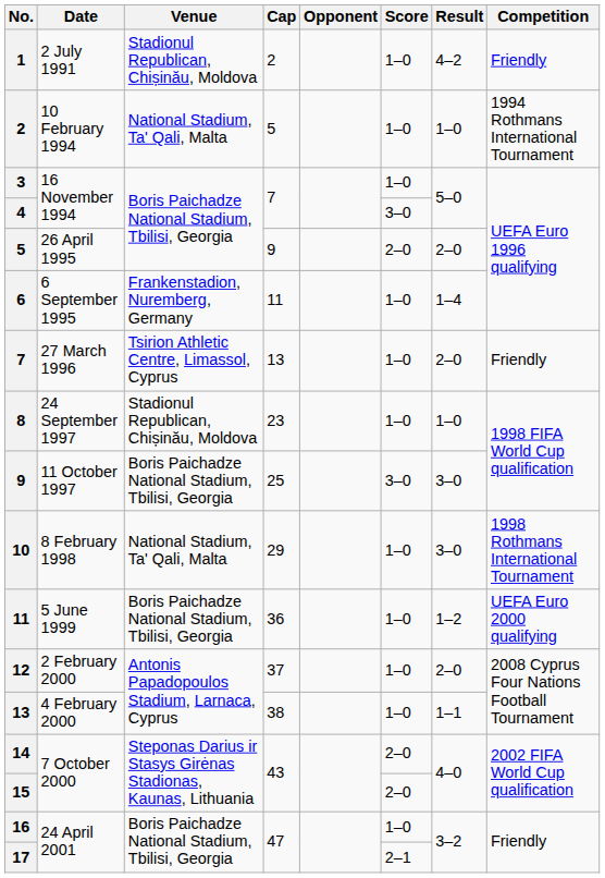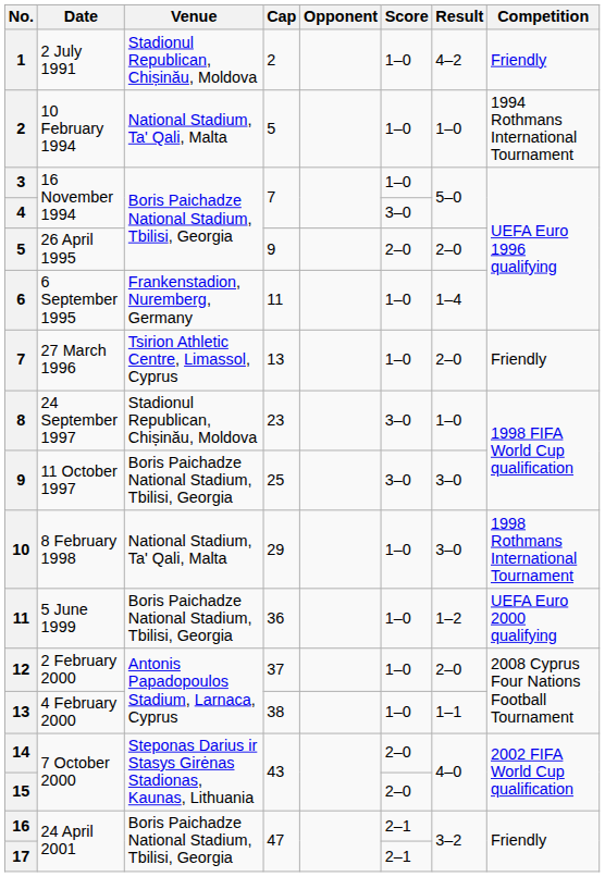 <table class="wikitable sortable plainrowheaders">
 <tr>
 <th scope=col>No.</th>
 <th scope=col data-sort-type=date>Date</th>
 <th scope=col>Venue</th>
 <th scope=col>Cap</th>
 <th scope=col>Opponent</th>
 <th scope=col>Score</th>
 <th scope=col>Result</th>
 <th scope=col>Competition</th>
 </tr>
 <tr>
 <th scope=row>1</th>
 <td>2 July 1991</td>
 <td><a href='#'>Stadionul Republican</a>, <a href='#'>Chișinău</a>, Moldova</td>
 <td>2</td>
 <td></td>
 <td>1–0</td>
 <td>4–2</td>
 <td><a href='#'>Friendly</a></td>
 </tr>
 <tr>
 <th scope=row>2</th>
 <td>10 February 1994</td>
 <td><a href='#'>National Stadium</a>, <a href='#'>Ta' Qali</a>, Malta</td>
 <td>5</td>
 <td></td>
 <td>1–0</td>
 <td>1–0</td>
 <td>1994 Rothmans International Tournament</td>
 </tr>
 <tr>
 <th scope=row>3</th>
 <td rowspan=2>16 November 1994</td>
 <td rowspan=3><a href='#'>Boris Paichadze National Stadium</a>, <a href='#'>Tbilisi</a>, Georgia</td>
 <td rowspan=2>7</td>
 <td rowspan=2></td>
 <td>1–0</td>
 <td rowspan=2>5–0</td>
 <td rowspan=4><a href='#'>UEFA Euro 1996 qualifying</a></td>
 </tr>
 <tr>
 <th scope=row>4</th>
 <td>3–0</td>
 </tr>
 <tr>
 <th scope=row>5</th>
 <td>26 April 1995</td>
 <td>9</td>
 <td></td>
 <td>2–0</td>
 <td>2–0</td>
 </tr>
 <tr>
 <th scope=row>6</th>
 <td>6 September 1995</td>
 <td><a href='#'>Frankenstadion</a>, <a href='#'>Nuremberg</a>, Germany</td>
 <td>11</td>
 <td></td>
 <td>1–0</td>
 <td>1–4</td>
 </tr>
 <tr>
 <th scope=row>7</th>
 <td>27 March 1996</td>
 <td><a href='#'>Tsirion Athletic Centre</a>, <a href='#'>Limassol</a>, Cyprus</td>
 <td>13</td>
 <td></td>
 <td>1–0</td>
 <td>2–0</td>
 <td>Friendly</td>
 </tr>
 <tr>
 <th scope=row>8</th>
 <td>24 September 1997</td>
 <td>Stadionul Republican, Chișinău, Moldova</td>
 <td>23</td>
 <td></td>
-<td>1–0</td>
+<td>3–0</td>
 <td>1–0</td>
 <td rowspan=2><a href='#'>1998 FIFA World Cup qualification</a></td>
 </tr>
 <tr>
 <th scope=row>9</th>
 <td>11 October 1997</td>
 <td>Boris Paichadze National Stadium, Tbilisi, Georgia</td>
 <td>25</td>
 <td></td>
 <td>3–0</td>
 <td>3–0</td>
 </tr>
 <tr>
 <th scope=row>10</th>
 <td>8 February 1998</td>
 <td>National Stadium, Ta' Qali, Malta</td>
 <td>29</td>
 <td></td>
 <td>1–0</td>
 <td>3–0</td>
 <td><a href='#'>1998 Rothmans International Tournament</a></td>
 </tr>
 <tr>
 <th scope=row>11</th>
 <td>5 June 1999</td>
 <td>Boris Paichadze National Stadium, Tbilisi, Georgia</td>
 <td>36</td>
 <td></td>
 <td>1–0</td>
 <td>1–2</td>
 <td><a href='#'>UEFA Euro 2000 qualifying</a></td>
 </tr>
 <tr>
 <th scope=row>12</th>
 <td>2 February 2000</td>
 <td rowspan=2><a href='#'>Antonis Papadopoulos Stadium</a>, <a href='#'>Larnaca</a>, Cyprus</td>
 <td>37</td>
 <td></td>
 <td>1–0</td>
 <td>2–0</td>
 <td rowspan=2>2008 Cyprus Four Nations Football Tournament</td>
 </tr>
 <tr>
 <th scope=row>13</th>
 <td>4 February 2000</td>
 <td>38</td>
 <td></td>
 <td>1–0</td>
 <td>1–1</td>
 </tr>
 <tr>
 <th scope=row>14</th>
 <td rowspan=2>7 October 2000</td>
 <td rowspan=2><a href='#'>Steponas Darius ir Stasys Girėnas Stadionas</a>, <a href='#'>Kaunas</a>, Lithuania</td>
 <td rowspan=2>43</td>
 <td rowspan=2></td>
 <td>2–0</td>
 <td rowspan=2>4–0</td>
 <td rowspan=2><a href='#'>2002 FIFA World Cup qualification</a></td>
 </tr>
 <tr>
 <th scope=row>15</th>
 <td>2–0</td>
 </tr>
 <tr>
 <th scope=row>16</th>
 <td rowspan=2>24 April 2001</td>
 <td rowspan=2>Boris Paichadze National Stadium, Tbilisi, Georgia</td>
 <td rowspan=2>47</td>
 <td rowspan=2></td>
-<td>1–0</td>
+<td>2–1</td>
 <td rowspan=2>3–2</td>
 <td rowspan=2>Friendly</td>
 </tr>
 <tr>
 <th scope=row>17</th>
 <td>2–1</td>
 </tr>
 </table>
